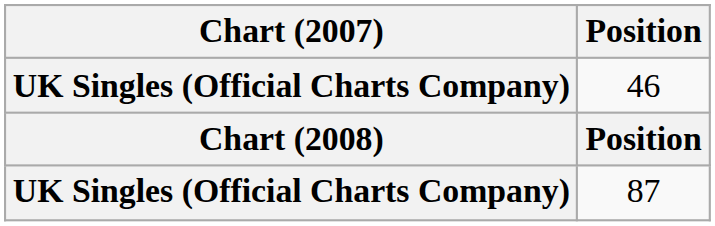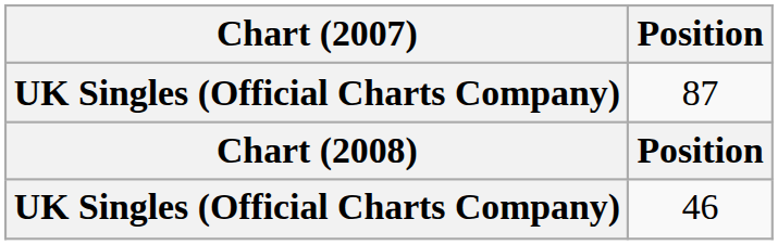 <table class="wikitable plainrowheaders">
 <tr>
 <th>Chart (2007)</th>
 <th>Position</th>
 </tr>
 <tr>
 <th scope="row">UK Singles (Official Charts Company)</th>
-<td style="text-align:center">46</td>
+<td style="text-align:center">87</td>
 </tr>
 <tr>
 <th>Chart (2008)</th>
 <th>Position</th>
 </tr>
 <tr>
 <th scope="row">UK Singles (Official Charts Company)</th>
-<td style="text-align:center">87</td>
+<td style="text-align:center">46</td>
 </tr>
 </table>
